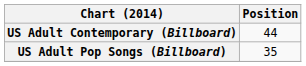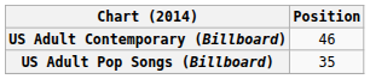 <table class="wikitable plainrowheaders" style="text-align:center;">
 <tr>
 <th>Chart (2014)</th>
 <th>Position</th>
 </tr>
 <tr>
 <th scope="row">US Adult Contemporary (<em>Billboard</em>)</th>
-<td>44</td>
+<td>46</td>
 </tr>
 <tr>
 <th scope="row">US Adult Pop Songs (<em>Billboard</em>)</th>
 <td>35</td>
 </tr>
 <tr>
 </tr>
 </table>
